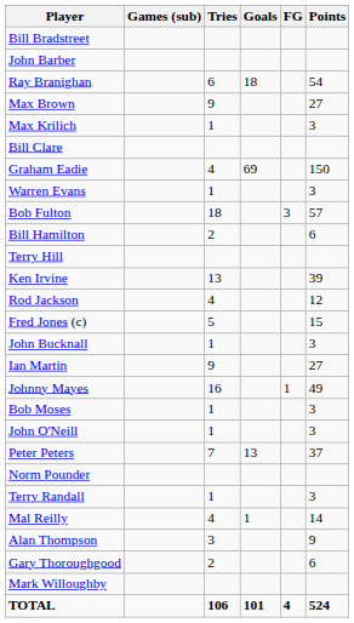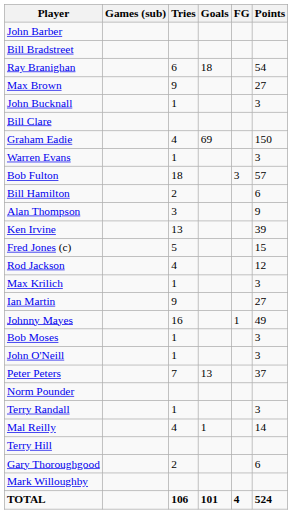 <table class="wikitable" style="text-align:left;">
 <tr>
 <th>Player</th>
 <th>Games (sub)</th>
 <th>Tries</th>
 <th>Goals</th>
 <th>FG</th>
 <th>Points</th>
 </tr>
 <tr>
-<td> <a href='#'>Bill Bradstreet</a></td>
+<td> <a href='#'>John Barber</a></td>
 <td></td>
 <td></td>
 <td></td>
 <td></td>
 <td></td>
 </tr>
 <tr>
-<td> <a href='#'>John Barber</a></td>
+<td> <a href='#'>Bill Bradstreet</a></td>
 <td></td>
 <td></td>
 <td></td>
 <td></td>
 <td></td>
 </tr>
 <tr>
 <td> <a href='#'>Ray Branighan</a></td>
 <td></td>
 <td>6</td>
 <td>18</td>
 <td></td>
 <td>54</td>
 </tr>
 <tr>
 <td> <a href='#'>Max Brown</a></td>
 <td></td>
 <td>9</td>
 <td></td>
 <td></td>
 <td>27</td>
 </tr>
 <tr>
-<td> <a href='#'>Max Krilich</a></td>
+<td> <a href='#'>John Bucknall</a></td>
 <td></td>
 <td>1</td>
 <td></td>
 <td></td>
 <td>3</td>
 </tr>
 <tr>
 <td> <a href='#'>Bill Clare</a></td>
 <td></td>
 <td></td>
 <td></td>
 <td></td>
 <td></td>
 </tr>
 <tr>
 <td> <a href='#'>Graham Eadie</a></td>
 <td></td>
 <td>4</td>
 <td>69</td>
 <td></td>
 <td>150</td>
 </tr>
 <tr>
 <td> <a href='#'>Warren Evans</a></td>
 <td></td>
 <td>1</td>
 <td></td>
 <td></td>
 <td>3</td>
 </tr>
 <tr>
 <td> <a href='#'>Bob Fulton</a></td>
 <td></td>
 <td>18</td>
 <td></td>
 <td>3</td>
 <td>57</td>
 </tr>
 <tr>
 <td> <a href='#'>Bill Hamilton</a></td>
 <td></td>
 <td>2</td>
 <td></td>
 <td></td>
 <td>6</td>
 </tr>
 <tr>
-<td> <a href='#'>Terry Hill</a></td>
+<td> <a href='#'>Alan Thompson</a></td>
+<td></td>
+<td>3</td>
 <td></td>
 <td></td>
-<td></td>
-<td></td>
-<td></td>
+<td>9</td>
 </tr>
 <tr>
 <td> <a href='#'>Ken Irvine</a></td>
 <td></td>
 <td>13</td>
 <td></td>
 <td></td>
 <td>39</td>
 </tr>
 <tr>
+<td> <a href='#'>Fred Jones</a> (c)</td>
+<td></td>
+<td>5</td>
+<td></td>
+<td></td>
+<td>15</td>
+</tr>
+<tr>
 <td> <a href='#'>Rod Jackson</a></td>
 <td></td>
 <td>4</td>
 <td></td>
 <td></td>
 <td>12</td>
 </tr>
 <tr>
-<td> <a href='#'>Fred Jones</a> (c)</td>
-<td></td>
-<td>5</td>
-<td></td>
-<td></td>
-<td>15</td>
-</tr>
-<tr>
-<td> <a href='#'>John Bucknall</a></td>
+<td> <a href='#'>Max Krilich</a></td>
 <td></td>
 <td>1</td>
 <td></td>
 <td></td>
 <td>3</td>
 </tr>
 <tr>
 <td> <a href='#'>Ian Martin</a></td>
 <td></td>
 <td>9</td>
 <td></td>
 <td></td>
 <td>27</td>
 </tr>
 <tr>
 <td> <a href='#'>Johnny Mayes</a></td>
 <td></td>
 <td>16</td>
 <td></td>
 <td>1</td>
 <td>49</td>
 </tr>
 <tr>
 <td> <a href='#'>Bob Moses</a></td>
 <td></td>
 <td>1</td>
 <td></td>
 <td></td>
 <td>3</td>
 </tr>
 <tr>
 <td> <a href='#'>John O'Neill</a></td>
 <td></td>
 <td>1</td>
 <td></td>
 <td></td>
 <td>3</td>
 </tr>
 <tr>
 <td> <a href='#'>Peter Peters</a></td>
 <td></td>
 <td>7</td>
 <td>13</td>
 <td></td>
 <td>37</td>
 </tr>
 <tr>
 <td> <a href='#'>Norm Pounder</a></td>
 <td></td>
 <td></td>
 <td></td>
 <td></td>
 <td></td>
 </tr>
 <tr>
 <td> <a href='#'>Terry Randall</a></td>
 <td></td>
 <td>1</td>
 <td></td>
 <td></td>
 <td>3</td>
 </tr>
 <tr>
 <td> <a href='#'>Mal Reilly</a></td>
 <td></td>
 <td>4</td>
 <td>1</td>
 <td></td>
 <td>14</td>
 </tr>
 <tr>
-<td> <a href='#'>Alan Thompson</a></td>
-<td></td>
-<td>3</td>
+<td> <a href='#'>Terry Hill</a></td>
 <td></td>
 <td></td>
-<td>9</td>
+<td></td>
+<td></td>
+<td></td>
 </tr>
 <tr>
 <td> <a href='#'>Gary Thoroughgood</a></td>
 <td></td>
 <td>2</td>
 <td></td>
 <td></td>
 <td>6</td>
 </tr>
 <tr>
 <td> <a href='#'>Mark Willoughby</a></td>
 <td></td>
 <td></td>
 <td></td>
 <td></td>
 <td></td>
 </tr>
 <tr>
 <td><strong>TOTAL</strong></td>
 <td></td>
 <td><strong>106</strong></td>
 <td><strong>101</strong></td>
 <td><strong>4</strong></td>
 <td><strong>524</strong></td>
 </tr>
 </table>
